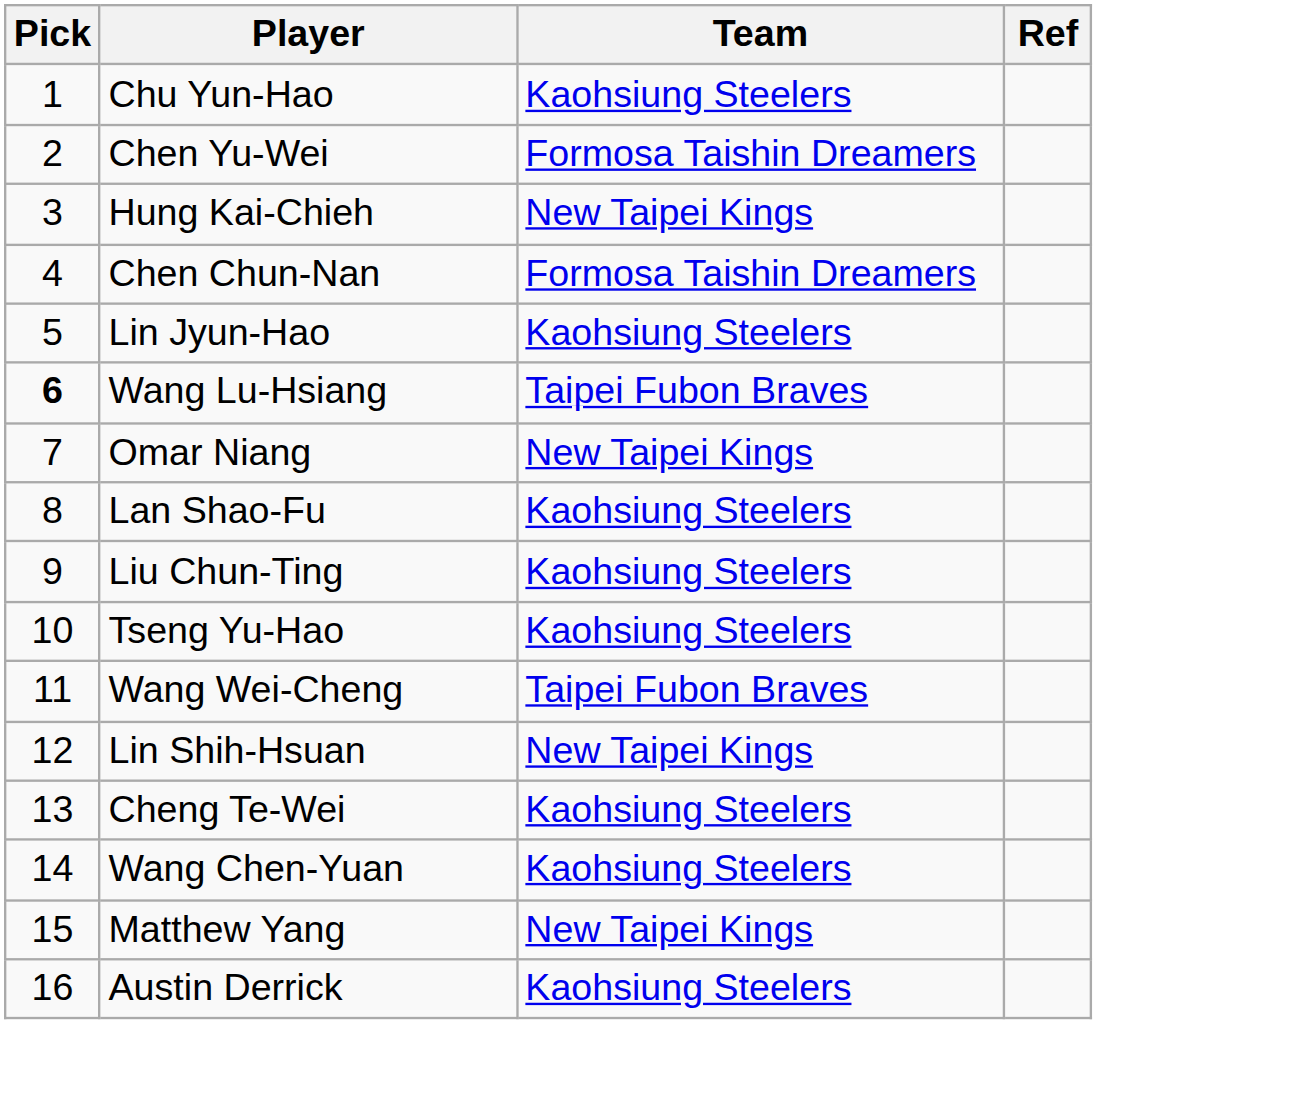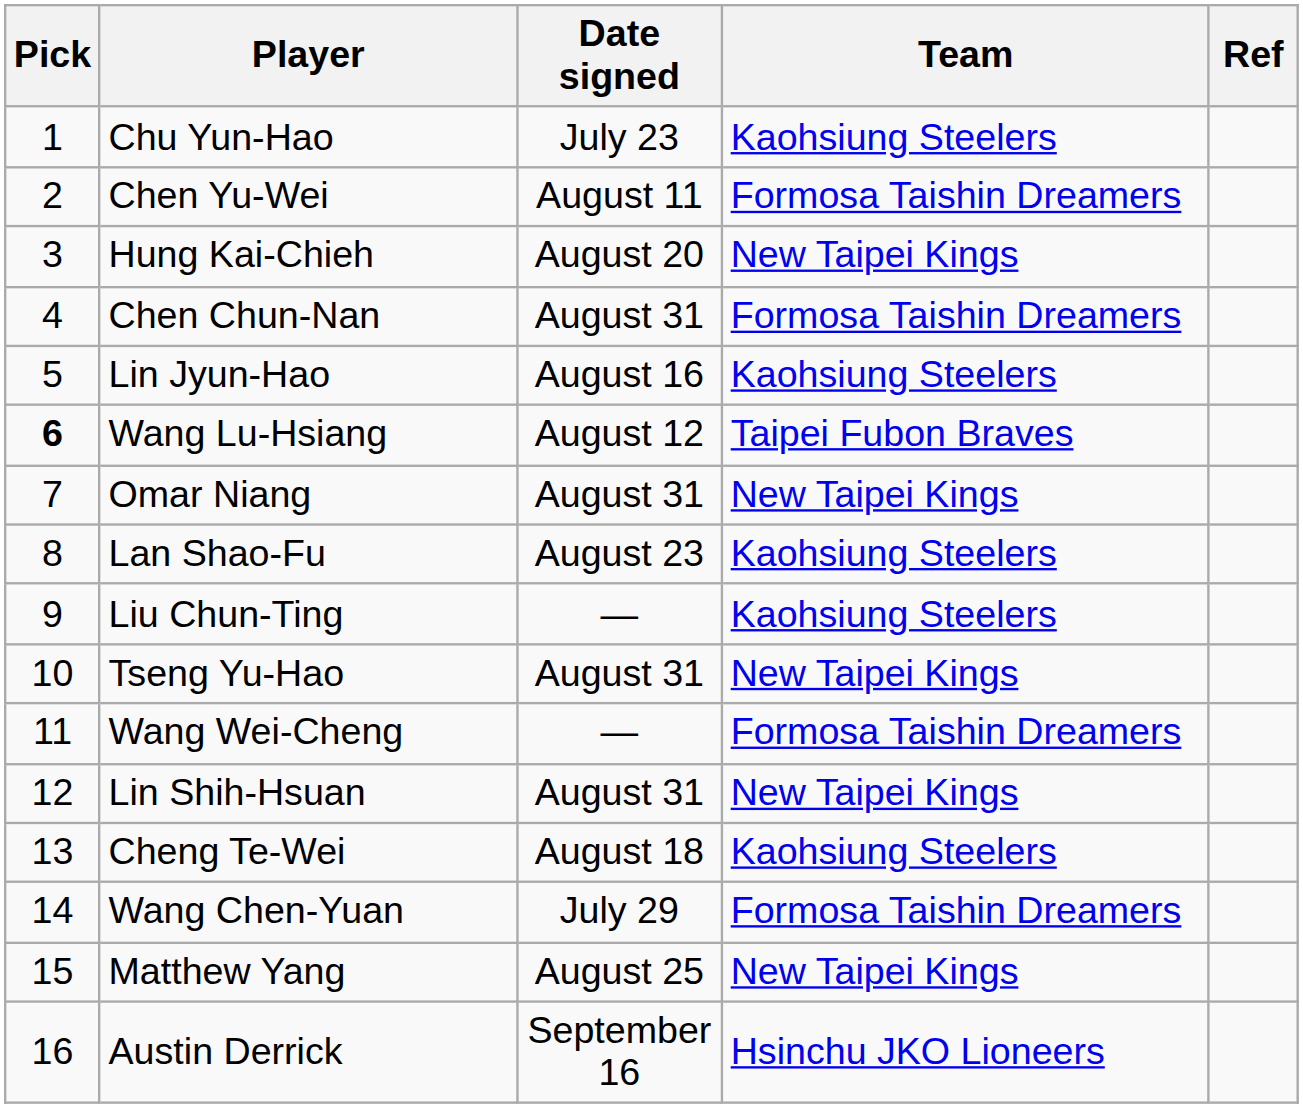 <table class="wikitable sortable" style="text-align:left">
 <tr>
 <th style="width:30px">Pick</th>
 <th style="width:170px">Player</th>
+<th style="width:80px">Date signed</th>
 <th style="width:200px">Team</th>
 <th class="unsortable" style="width:30px">Ref</th>
 </tr>
 <tr>
 <td align=center>1</td>
 <td>Chu Yun-Hao</td>
+<td align=center>July 23</td>
 <td><a href='#'>Kaohsiung Steelers</a></td>
 <td align=center></td>
 </tr>
 <tr>
 <td align=center>2</td>
 <td>Chen Yu-Wei</td>
+<td align=center>August 11</td>
 <td><a href='#'>Formosa Taishin Dreamers</a></td>
 <td align=center></td>
 </tr>
 <tr>
 <td align=center>3</td>
 <td>Hung Kai-Chieh</td>
+<td align=center>August 20</td>
 <td><a href='#'>New Taipei Kings</a></td>
 <td align=center></td>
 </tr>
 <tr>
 <td align=center>4</td>
 <td>Chen Chun-Nan</td>
+<td align=center>August 31</td>
 <td><a href='#'>Formosa Taishin Dreamers</a></td>
 <td align=center></td>
 </tr>
 <tr>
 <td align=center>5</td>
 <td>Lin Jyun-Hao</td>
+<td align=center>August 16</td>
 <td><a href='#'>Kaohsiung Steelers</a></td>
 <td align=center></td>
 </tr>
 <tr>
 <td align=center><strong>6</strong></td>
 <td>Wang Lu-Hsiang</td>
+<td align=center>August 12</td>
 <td><a href='#'>Taipei Fubon Braves</a></td>
 <td align=center></td>
 </tr>
 <tr>
 <td align=center>7</td>
 <td>Omar Niang</td>
+<td align=center>August 31</td>
 <td><a href='#'>New Taipei Kings</a></td>
 <td align=center></td>
 </tr>
 <tr>
 <td align=center>8</td>
 <td>Lan Shao-Fu</td>
+<td align=center>August 23</td>
 <td><a href='#'>Kaohsiung Steelers</a></td>
 <td align=center></td>
 </tr>
 <tr>
 <td align=center>9</td>
 <td>Liu Chun-Ting</td>
+<td align=center>—</td>
 <td><a href='#'>Kaohsiung Steelers</a></td>
 <td align=center></td>
 </tr>
 <tr>
 <td align=center>10</td>
 <td>Tseng Yu-Hao</td>
-<td><a href='#'>Kaohsiung Steelers</a></td>
+<td align=center>August 31</td>
+<td><a href='#'>New Taipei Kings</a></td>
 <td align=center></td>
 </tr>
 <tr>
 <td align=center>11</td>
 <td>Wang Wei-Cheng</td>
-<td><a href='#'>Taipei Fubon Braves</a></td>
+<td align=center>—</td>
+<td><a href='#'>Formosa Taishin Dreamers</a></td>
 <td align=center></td>
 </tr>
 <tr>
 <td align=center>12</td>
 <td>Lin Shih-Hsuan</td>
+<td align=center>August 31</td>
 <td><a href='#'>New Taipei Kings</a></td>
 <td align=center></td>
 </tr>
 <tr>
 <td align=center>13</td>
 <td>Cheng Te-Wei</td>
+<td align=center>August 18</td>
 <td><a href='#'>Kaohsiung Steelers</a></td>
 <td align=center></td>
 </tr>
 <tr>
 <td align=center>14</td>
 <td>Wang Chen-Yuan</td>
-<td><a href='#'>Kaohsiung Steelers</a></td>
+<td align=center>July 29</td>
+<td><a href='#'>Formosa Taishin Dreamers</a></td>
 <td align=center></td>
 </tr>
 <tr>
 <td align=center>15</td>
 <td>Matthew Yang</td>
+<td align=center>August 25</td>
 <td><a href='#'>New Taipei Kings</a></td>
 <td align=center></td>
 </tr>
 <tr>
 <td align=center>16</td>
 <td>Austin Derrick</td>
-<td><a href='#'>Kaohsiung Steelers</a></td>
+<td align=center>September 16</td>
+<td><a href='#'>Hsinchu JKO Lioneers</a></td>
 <td align=center></td>
 </tr>
 </table>
